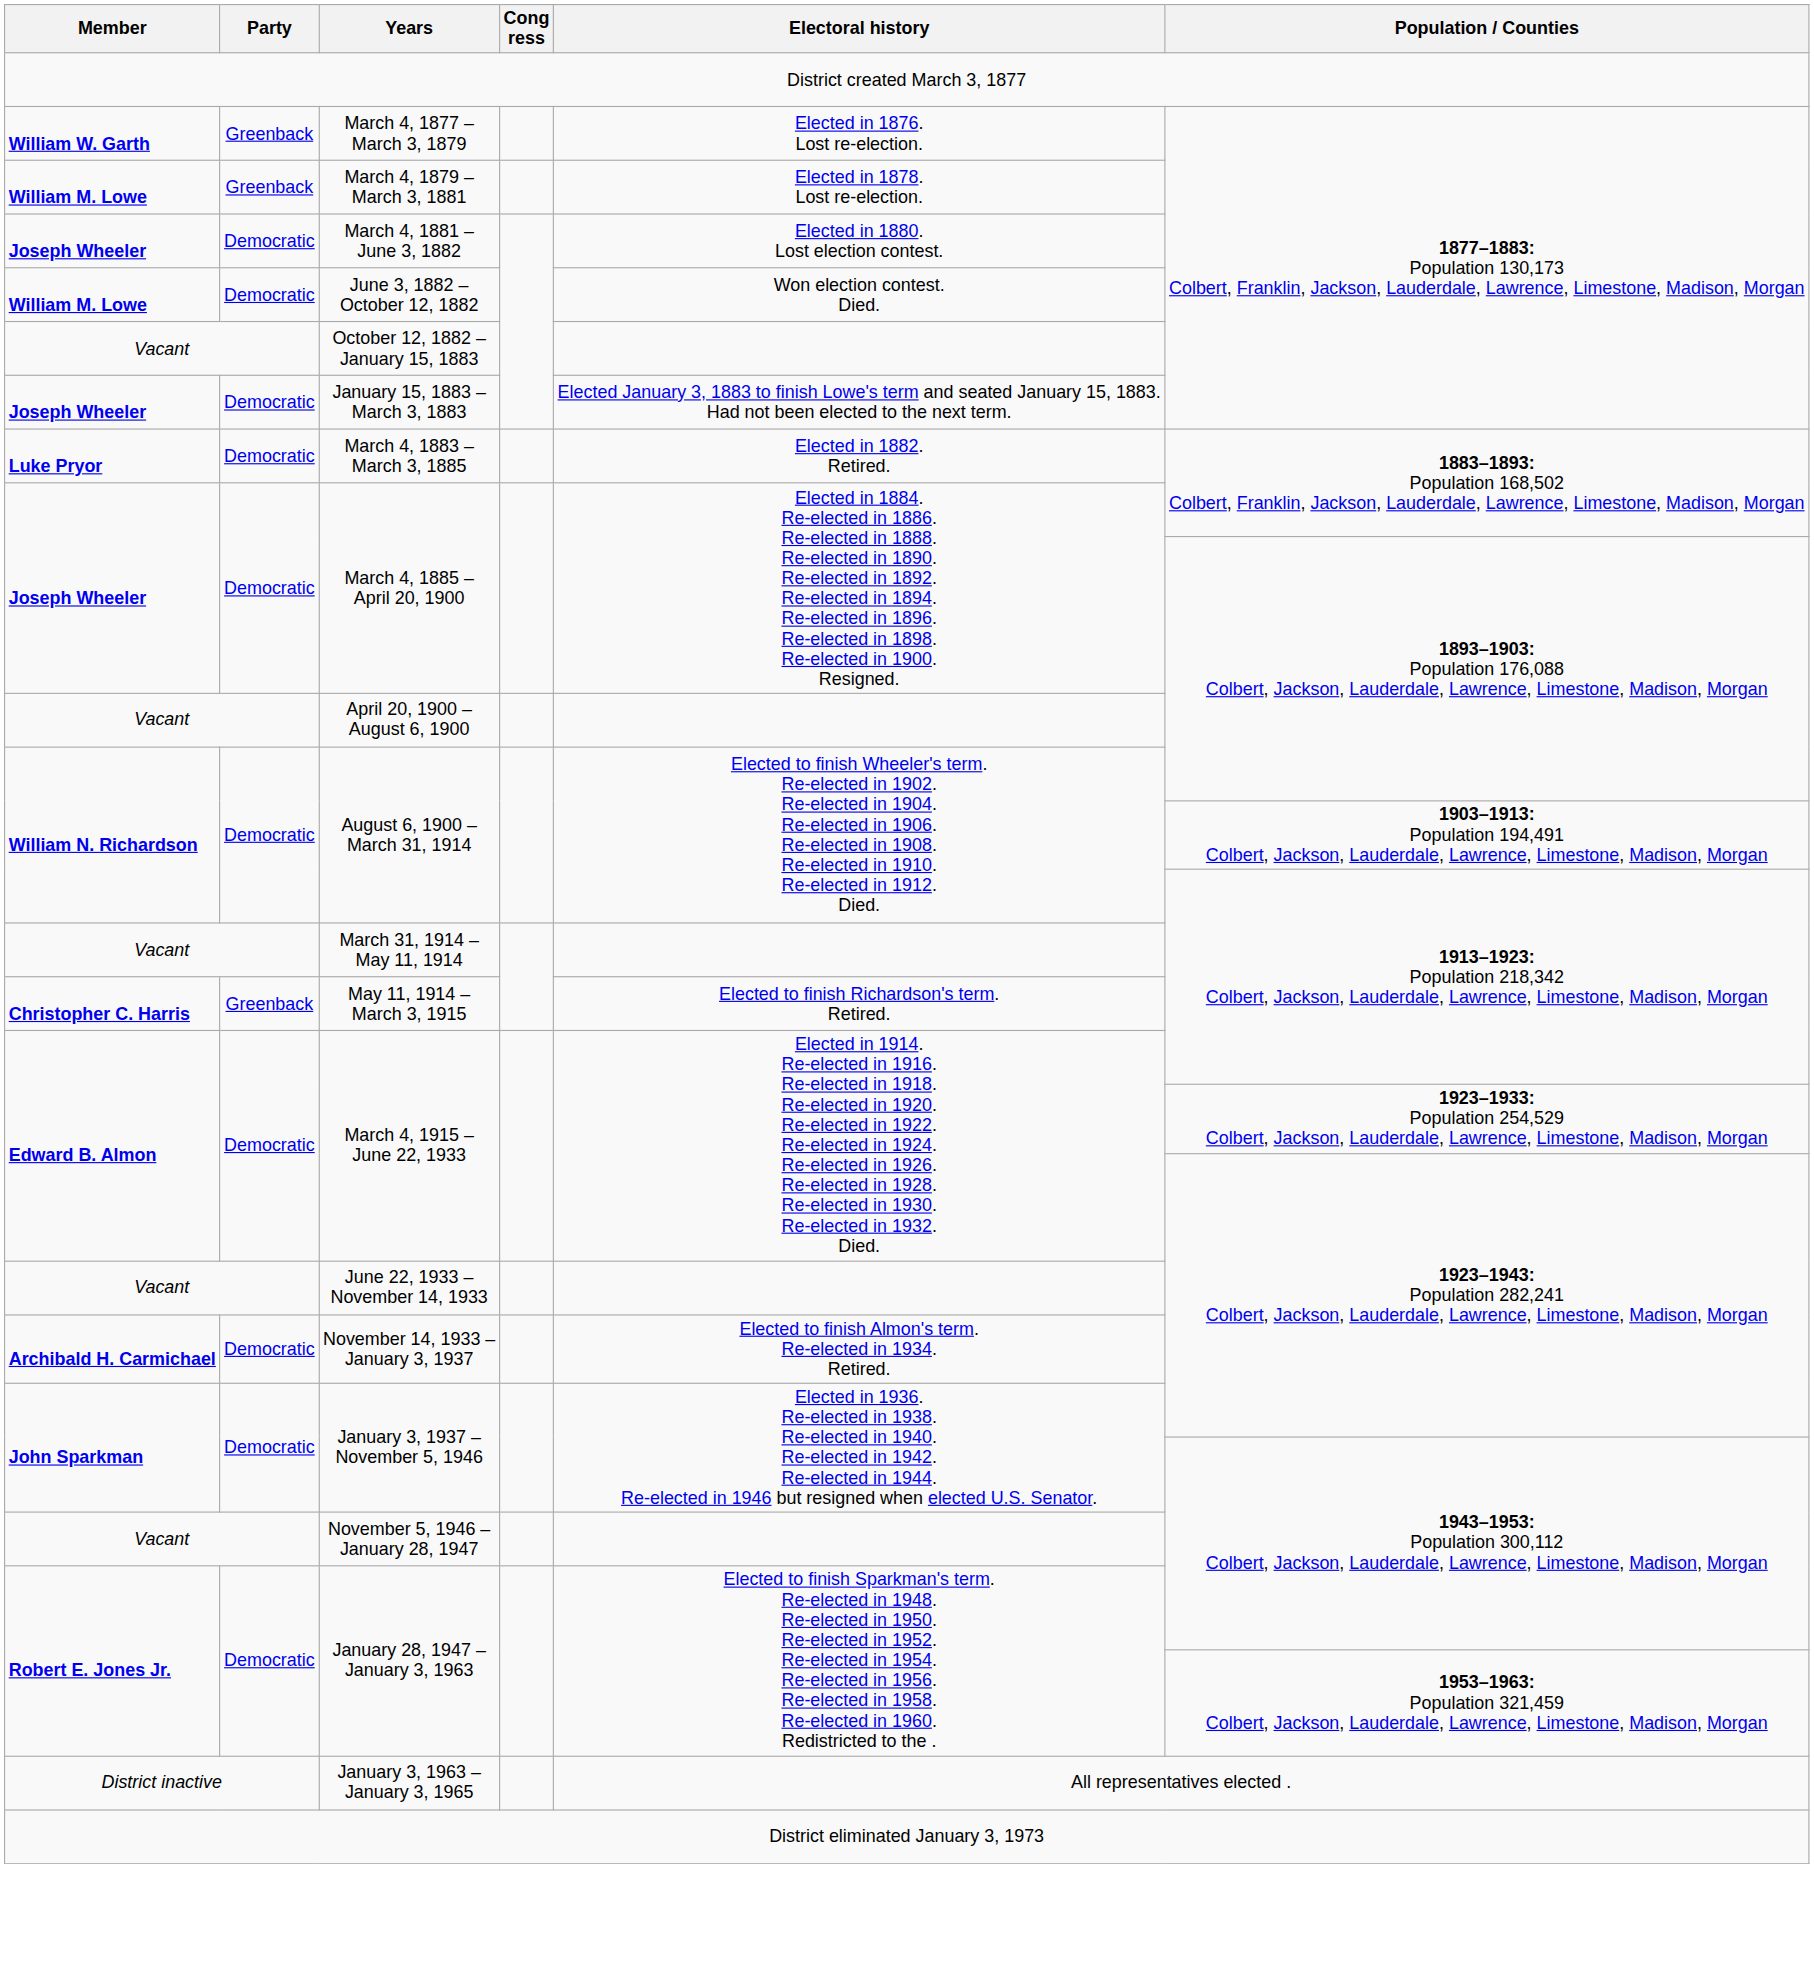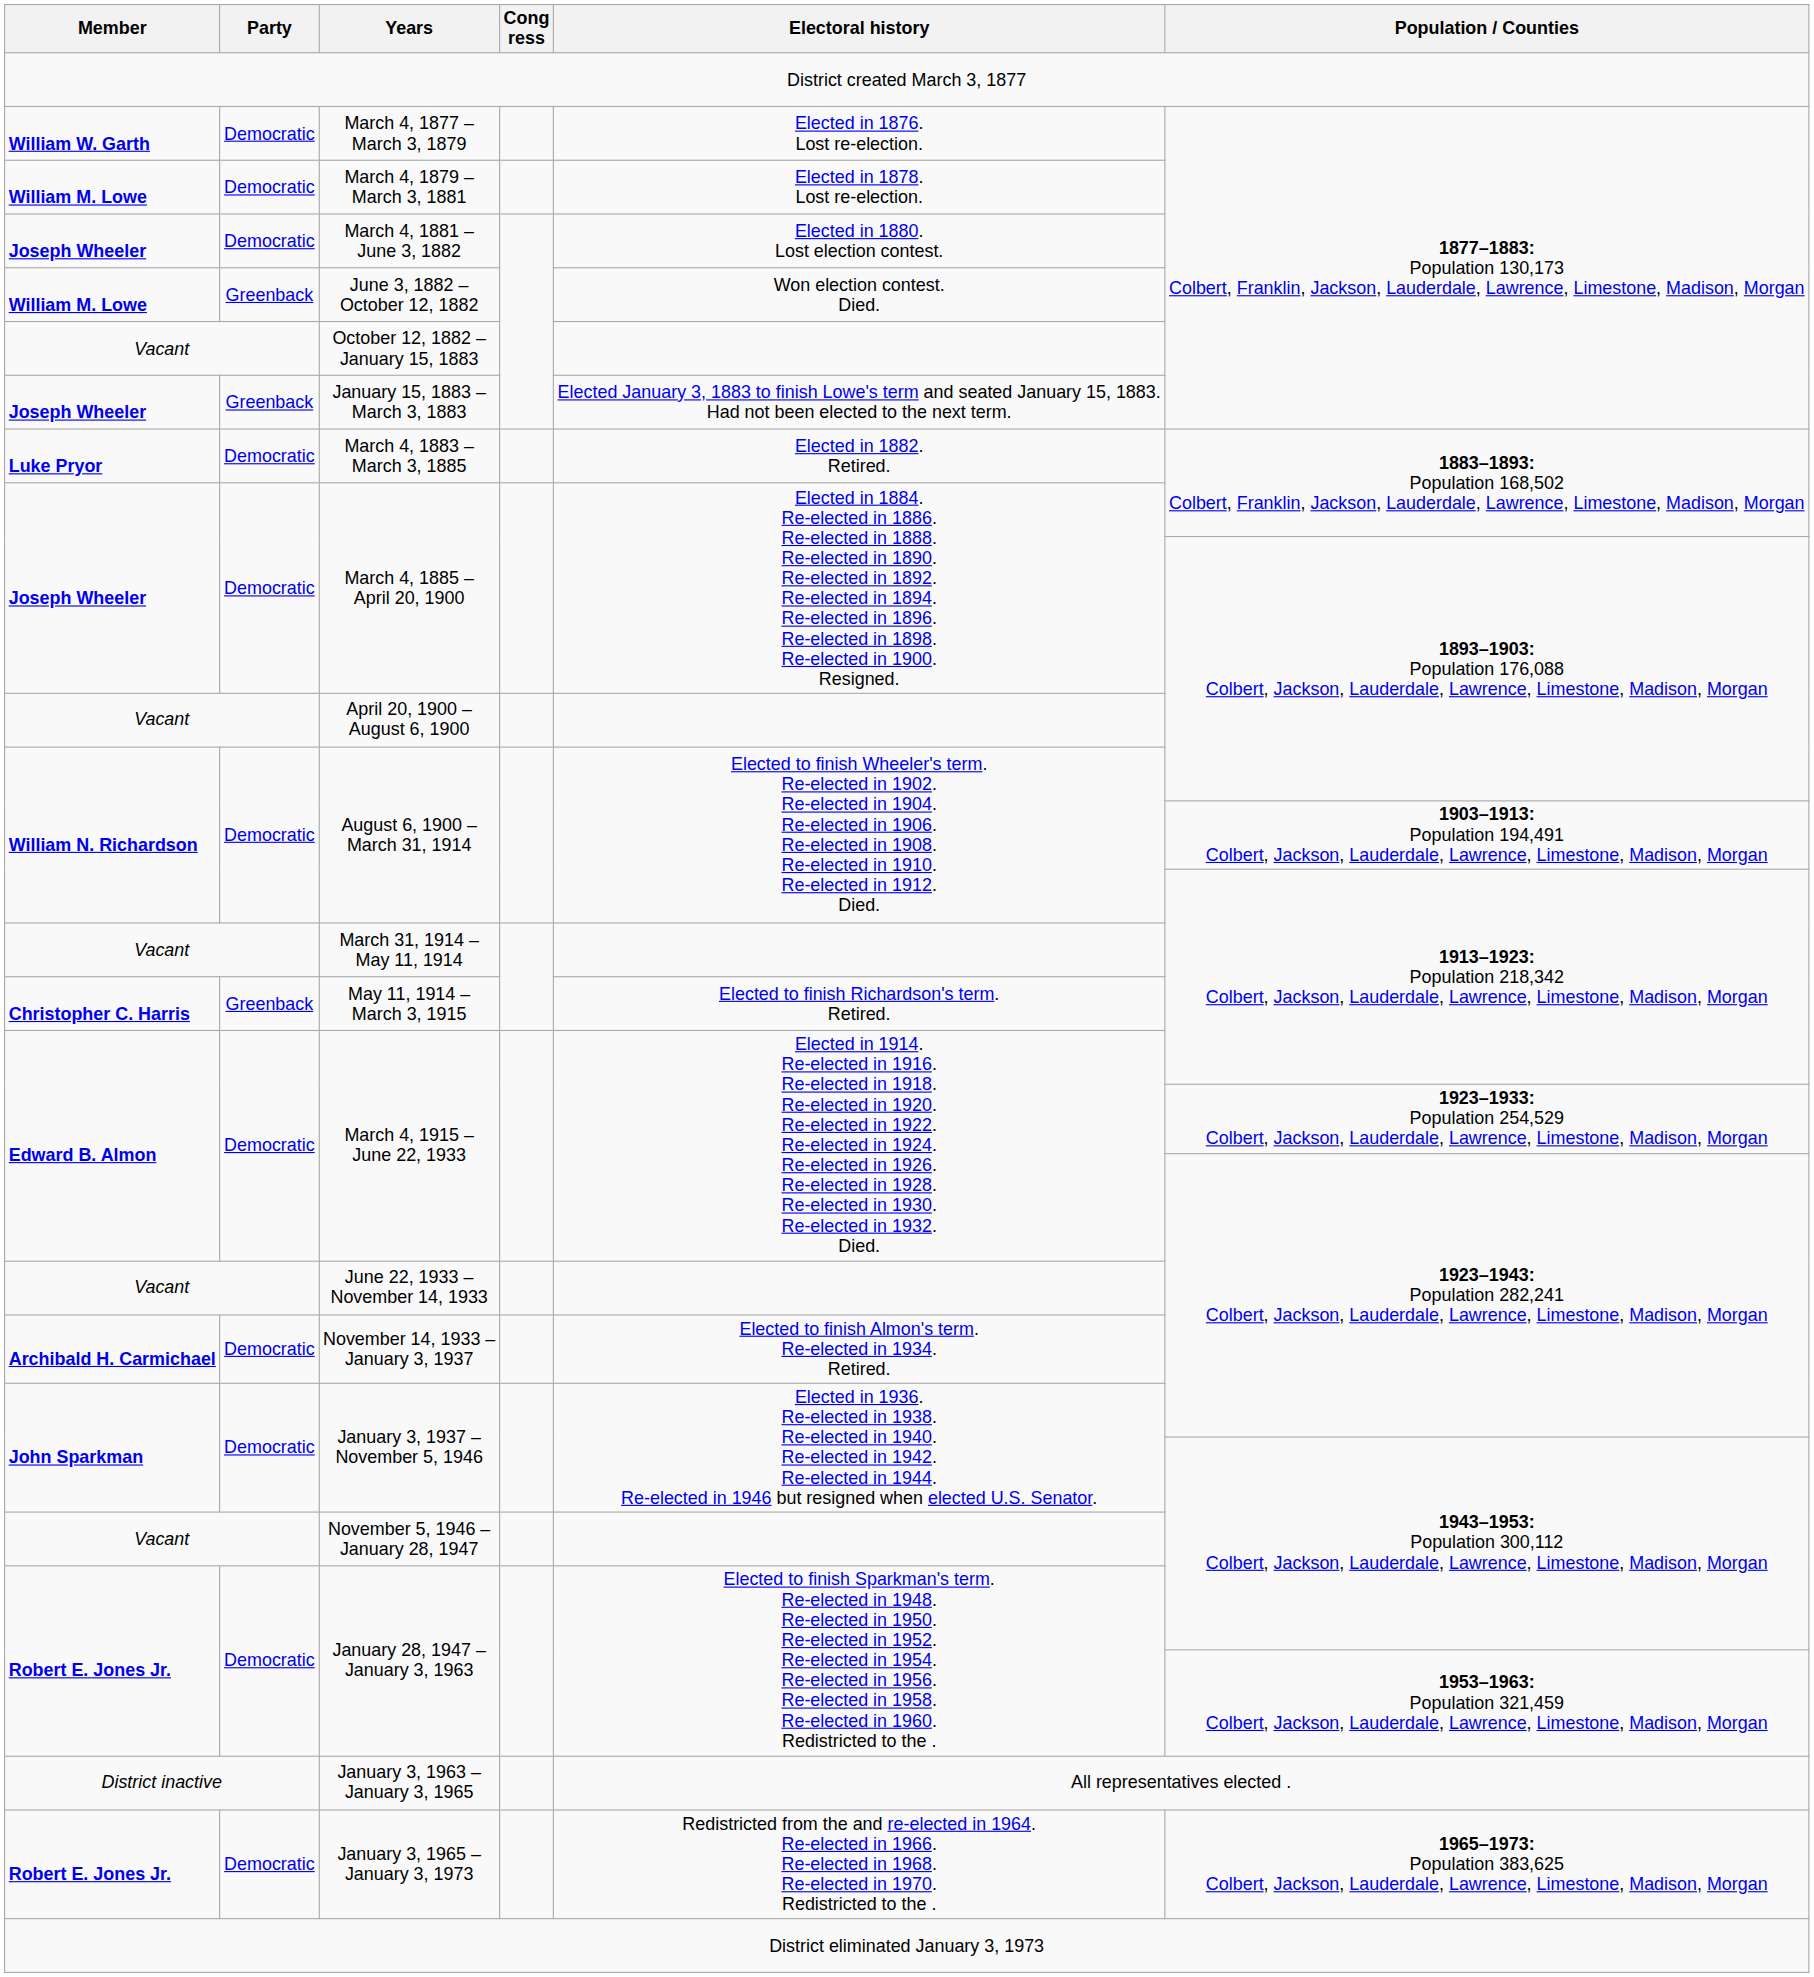 <table class=wikitable style="text-align:center">
 <tr>
 <th>Member</th>
 <th>Party</th>
 <th>Years</th>
 <th>Cong<br>ress</th>
 <th>Electoral history</th>
 <th>Population / Counties</th>
 </tr>
 <tr style="height:3em">
 <td colspan=6>District created March 3, 1877</td>
 </tr>
 <tr style="height:3em">
 <td align=left><br><strong><a href='#'>William W. Garth</a></strong><br></td>
-<td><a href='#'>Greenback</a></td>
+<td><a href='#'>Democratic</a></td>
 <td nowrap>March 4, 1877 –<br>March 3, 1879</td>
 <td></td>
 <td><a href='#'>Elected in 1876</a>.<br>Lost re-election.</td>
 <td rowspan=6><strong>1877–1883:</strong><br>Population 130,173<br><a href='#'>Colbert</a>, <a href='#'>Franklin</a>, <a href='#'>Jackson</a>, <a href='#'>Lauderdale</a>, <a href='#'>Lawrence</a>, <a href='#'>Limestone</a>, <a href='#'>Madison</a>, <a href='#'>Morgan</a></td>
 </tr>
 <tr style="height:3em">
 <td align=left><br><strong><a href='#'>William M. Lowe</a></strong><br></td>
-<td><a href='#'>Greenback</a></td>
+<td><a href='#'>Democratic</a></td>
 <td nowrap>March 4, 1879 –<br>March 3, 1881</td>
 <td></td>
 <td><a href='#'>Elected in 1878</a>.<br>Lost re-election.</td>
 </tr>
 <tr style="height:3em">
 <td align=left><br><strong><a href='#'>Joseph Wheeler</a></strong><br></td>
 <td><a href='#'>Democratic</a></td>
 <td nowrap>March 4, 1881 –<br>June 3, 1882</td>
 <td rowspan=4></td>
 <td><a href='#'>Elected in 1880</a>.<br>Lost election contest.</td>
 </tr>
 <tr style="height:3em">
 <td align=left><br><strong><a href='#'>William M. Lowe</a></strong><br></td>
-<td><a href='#'>Democratic</a></td>
+<td><a href='#'>Greenback</a></td>
 <td nowrap>June 3, 1882 –<br>October 12, 1882</td>
 <td>Won election contest.<br>Died.</td>
 </tr>
 <tr style="height:3em">
 <td colspan=2><em>Vacant</em></td>
 <td nowrap>October 12, 1882 –<br>January 15, 1883</td>
 </tr>
 <tr style="height:3em">
 <td align=left><br><strong><a href='#'>Joseph Wheeler</a></strong><br></td>
-<td><a href='#'>Democratic</a></td>
+<td><a href='#'>Greenback</a></td>
 <td nowrap>January 15, 1883 –<br>March 3, 1883</td>
 <td><a href='#'>Elected January 3, 1883 to finish Lowe's term</a> and seated January 15, 1883.<br>Had not been elected to the next term.</td>
 </tr>
 <tr style="height:3em">
 <td align=left><br><strong><a href='#'>Luke Pryor</a></strong><br></td>
 <td><a href='#'>Democratic</a></td>
 <td nowrap>March 4, 1883 –<br>March 3, 1885</td>
 <td></td>
 <td><a href='#'>Elected in 1882</a>.<br>Retired.</td>
 <td rowspan=2><strong>1883–1893:</strong><br>Population 168,502<br><a href='#'>Colbert</a>, <a href='#'>Franklin</a>, <a href='#'>Jackson</a>, <a href='#'>Lauderdale</a>, <a href='#'>Lawrence</a>, <a href='#'>Limestone</a>, <a href='#'>Madison</a>, <a href='#'>Morgan</a></td>
 </tr>
 <tr style="height:3em">
 <td rowspan=2 align=left><br><strong><a href='#'>Joseph Wheeler</a></strong><br></td>
 <td rowspan=2 ><a href='#'>Democratic</a></td>
 <td rowspan=2 nowrap>March 4, 1885 –<br>April 20, 1900</td>
 <td rowspan=2></td>
 <td rowspan=2><a href='#'>Elected in 1884</a>.<br><a href='#'>Re-elected in 1886</a>.<br><a href='#'>Re-elected in 1888</a>.<br><a href='#'>Re-elected in 1890</a>.<br><a href='#'>Re-elected in 1892</a>.<br><a href='#'>Re-elected in 1894</a>.<br><a href='#'>Re-elected in 1896</a>.<br><a href='#'>Re-elected in 1898</a>.<br><a href='#'>Re-elected in 1900</a>.<br>Resigned.</td>
 </tr>
 <tr style="height:3em">
 <td rowspan=3><strong>1893–1903:</strong><br>Population 176,088<br><a href='#'>Colbert</a>, <a href='#'>Jackson</a>, <a href='#'>Lauderdale</a>, <a href='#'>Lawrence</a>, <a href='#'>Limestone</a>, <a href='#'>Madison</a>, <a href='#'>Morgan</a></td>
 </tr>
 <tr style="height:3em">
 <td colspan=2><em>Vacant</em></td>
 <td nowrap>April 20, 1900 –<br>August 6, 1900</td>
 <td></td>
 </tr>
 <tr style="height:3em">
 <td rowspan=3 align=left><br><strong><a href='#'>William N. Richardson</a></strong><br></td>
 <td rowspan=3 ><a href='#'>Democratic</a></td>
 <td rowspan=3 nowrap>August 6, 1900 –<br>March 31, 1914</td>
 <td rowspan=3></td>
 <td rowspan=3><a href='#'>Elected to finish Wheeler's term</a>.<br><a href='#'>Re-elected in 1902</a>.<br><a href='#'>Re-elected in 1904</a>.<br><a href='#'>Re-elected in 1906</a>.<br><a href='#'>Re-elected in 1908</a>.<br><a href='#'>Re-elected in 1910</a>.<br><a href='#'>Re-elected in 1912</a>.<br>Died.</td>
 </tr>
 <tr style="height:3em">
 <td><strong>1903–1913:</strong><br>Population 194,491<br><a href='#'>Colbert</a>, <a href='#'>Jackson</a>, <a href='#'>Lauderdale</a>, <a href='#'>Lawrence</a>, <a href='#'>Limestone</a>, <a href='#'>Madison</a>, <a href='#'>Morgan</a></td>
 </tr>
 <tr style="height:3em">
 <td rowspan=4><strong>1913–1923:</strong><br>Population 218,342<br><a href='#'>Colbert</a>, <a href='#'>Jackson</a>, <a href='#'>Lauderdale</a>, <a href='#'>Lawrence</a>, <a href='#'>Limestone</a>, <a href='#'>Madison</a>, <a href='#'>Morgan</a></td>
 </tr>
 <tr style="height:3em">
 <td colspan=2><em>Vacant</em></td>
 <td nowrap>March 31, 1914 –<br>May 11, 1914</td>
 <td rowspan=2></td>
 </tr>
 <tr style="height:3em">
 <td align=left><br><strong><a href='#'>Christopher C. Harris</a></strong><br></td>
 <td><a href='#'>Greenback</a></td>
 <td nowrap>May 11, 1914 –<br>March 3, 1915</td>
 <td><a href='#'>Elected to finish Richardson's term</a>.<br>Retired.</td>
 </tr>
 <tr style="height:3em">
 <td rowspan=3 align=left><br><strong><a href='#'>Edward B. Almon</a></strong><br></td>
 <td rowspan=3 ><a href='#'>Democratic</a></td>
 <td rowspan=3 nowrap>March 4, 1915 –<br>June 22, 1933</td>
 <td rowspan=3></td>
 <td rowspan=3><a href='#'>Elected in 1914</a>.<br><a href='#'>Re-elected in 1916</a>.<br><a href='#'>Re-elected in 1918</a>.<br><a href='#'>Re-elected in 1920</a>.<br><a href='#'>Re-elected in 1922</a>.<br><a href='#'>Re-elected in 1924</a>.<br><a href='#'>Re-elected in 1926</a>.<br><a href='#'>Re-elected in 1928</a>.<br><a href='#'>Re-elected in 1930</a>.<br><a href='#'>Re-elected in 1932</a>.<br>Died.</td>
 </tr>
 <tr style="height:3em">
 <td><strong>1923–1933:</strong><br>Population 254,529<br><a href='#'>Colbert</a>, <a href='#'>Jackson</a>, <a href='#'>Lauderdale</a>, <a href='#'>Lawrence</a>, <a href='#'>Limestone</a>, <a href='#'>Madison</a>, <a href='#'>Morgan</a></td>
 </tr>
 <tr style="height:3em">
 <td rowspan=4><strong>1923–1943:</strong><br>Population 282,241<br><a href='#'>Colbert</a>, <a href='#'>Jackson</a>, <a href='#'>Lauderdale</a>, <a href='#'>Lawrence</a>, <a href='#'>Limestone</a>, <a href='#'>Madison</a>, <a href='#'>Morgan</a></td>
 </tr>
 <tr style="height:3em"}>
 <td colspan=2><em>Vacant</em></td>
 <td nowrap>June 22, 1933 –<br>November 14, 1933</td>
 <td></td>
 </tr>
 <tr style="height:3em">
 <td align=left><br><strong><a href='#'>Archibald H. Carmichael</a></strong><br></td>
 <td><a href='#'>Democratic</a></td>
 <td nowrap>November 14, 1933 –<br>January 3, 1937</td>
 <td></td>
 <td><a href='#'>Elected to finish Almon's term</a>.<br><a href='#'>Re-elected in 1934</a>.<br>Retired.</td>
 </tr>
 <tr style="height:3em">
 <td rowspan=2 align=left><br><strong><a href='#'>John Sparkman</a></strong><br></td>
 <td rowspan=2 ><a href='#'>Democratic</a></td>
 <td rowspan=2 nowrap>January 3, 1937 –<br>November 5, 1946</td>
 <td rowspan=2></td>
 <td rowspan=2><a href='#'>Elected in 1936</a>.<br><a href='#'>Re-elected in 1938</a>.<br><a href='#'>Re-elected in 1940</a>.<br><a href='#'>Re-elected in 1942</a>.<br><a href='#'>Re-elected in 1944</a>.<br><a href='#'>Re-elected in 1946</a> but resigned when <a href='#'>elected U.S. Senator</a>.</td>
 </tr>
 <tr style="height:3em">
 <td rowspan=3><strong>1943–1953:</strong><br>Population 300,112<br><a href='#'>Colbert</a>, <a href='#'>Jackson</a>, <a href='#'>Lauderdale</a>, <a href='#'>Lawrence</a>, <a href='#'>Limestone</a>, <a href='#'>Madison</a>, <a href='#'>Morgan</a></td>
 </tr>
 <tr style="height:3em">
 <td colspan=2><em>Vacant</em></td>
 <td nowrap>November 5, 1946 –<br>January 28, 1947</td>
 <td></td>
 </tr>
 <tr style="height:3em">
 <td rowspan=2 align=left><br><strong><a href='#'>Robert E. Jones Jr.</a></strong><br></td>
 <td rowspan=2 ><a href='#'>Democratic</a></td>
 <td rowspan=2 nowrap>January 28, 1947 –<br>January 3, 1963</td>
 <td rowspan=2></td>
 <td rowspan=2><a href='#'>Elected to finish Sparkman's term</a>.<br><a href='#'>Re-elected in 1948</a>.<br><a href='#'>Re-elected in 1950</a>.<br><a href='#'>Re-elected in 1952</a>.<br><a href='#'>Re-elected in 1954</a>.<br><a href='#'>Re-elected in 1956</a>.<br><a href='#'>Re-elected in 1958</a>.<br><a href='#'>Re-elected in 1960</a>.<br>Redistricted to the .</td>
 </tr>
 <tr style="height:3em">
 <td><strong>1953–1963:</strong><br>Population 321,459<br><a href='#'>Colbert</a>, <a href='#'>Jackson</a>, <a href='#'>Lauderdale</a>, <a href='#'>Lawrence</a>, <a href='#'>Limestone</a>, <a href='#'>Madison</a>, <a href='#'>Morgan</a></td>
 </tr>
 <tr style="height:3em">
 <td colspan=2><em>District inactive</em></td>
 <td nowrap>January 3, 1963 –<br>January 3, 1965</td>
 <td></td>
 <td colspan=2>All representatives elected .</td>
 </tr>
 <tr style="height:3em">
+<td align=left><br><strong><a href='#'>Robert E. Jones Jr.</a></strong><br></td>
+<td><a href='#'>Democratic</a></td>
+<td nowrap>January 3, 1965 –<br>January 3, 1973</td>
+<td></td>
+<td>Redistricted from the  and <a href='#'>re-elected in 1964</a>.<br><a href='#'>Re-elected in 1966</a>.<br><a href='#'>Re-elected in 1968</a>.<br><a href='#'>Re-elected in 1970</a>.<br>Redistricted to the .</td>
+<td><strong>1965–1973:</strong><br>Population 383,625<br><a href='#'>Colbert</a>, <a href='#'>Jackson</a>, <a href='#'>Lauderdale</a>, <a href='#'>Lawrence</a>, <a href='#'>Limestone</a>, <a href='#'>Madison</a>, <a href='#'>Morgan</a></td>
+</tr>
+<tr style="height:3em">
 <td colspan=6>District eliminated January 3, 1973</td>
 </tr>
 </table>
